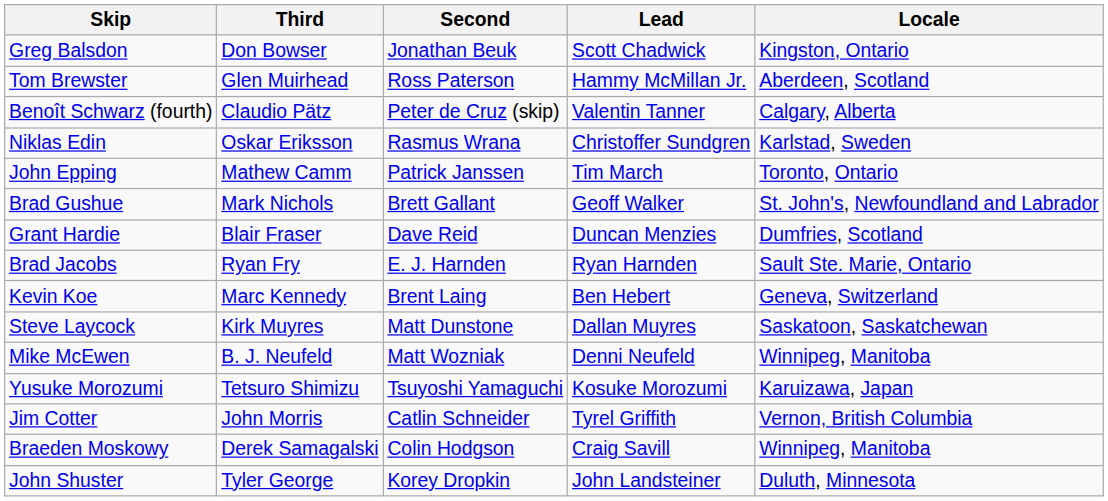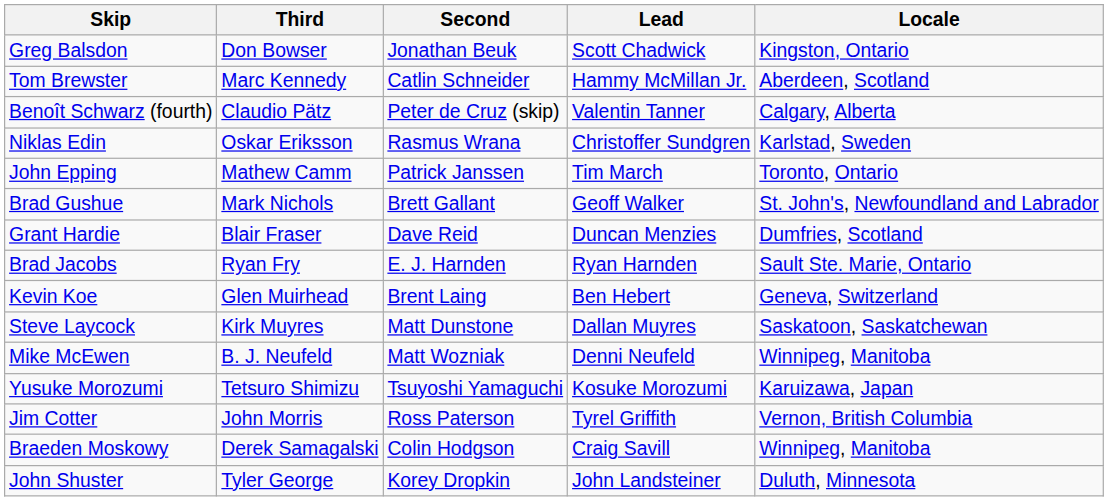 <table class=wikitable>
 <tr>
 <th>Skip</th>
 <th>Third</th>
 <th>Second</th>
 <th>Lead</th>
 <th>Locale</th>
 </tr>
 <tr>
 <td><a href='#'>Greg Balsdon</a></td>
 <td><a href='#'>Don Bowser</a></td>
 <td><a href='#'>Jonathan Beuk</a></td>
 <td><a href='#'>Scott Chadwick</a></td>
 <td> <a href='#'>Kingston, Ontario</a></td>
 </tr>
 <tr>
 <td><a href='#'>Tom Brewster</a></td>
-<td><a href='#'>Glen Muirhead</a></td>
-<td><a href='#'>Ross Paterson</a></td>
+<td><a href='#'>Marc Kennedy</a></td>
+<td><a href='#'>Catlin Schneider</a></td>
 <td><a href='#'>Hammy McMillan Jr.</a></td>
 <td> <a href='#'>Aberdeen</a>, <a href='#'>Scotland</a></td>
 </tr>
 <tr>
 <td><a href='#'>Benoît Schwarz</a> (fourth)</td>
 <td><a href='#'>Claudio Pätz</a></td>
 <td><a href='#'>Peter de Cruz</a> (skip)</td>
 <td><a href='#'>Valentin Tanner</a></td>
 <td> <a href='#'>Calgary</a>, <a href='#'>Alberta</a></td>
 </tr>
 <tr>
 <td><a href='#'>Niklas Edin</a></td>
 <td><a href='#'>Oskar Eriksson</a></td>
 <td><a href='#'>Rasmus Wrana</a></td>
 <td><a href='#'>Christoffer Sundgren</a></td>
 <td> <a href='#'>Karlstad</a>, <a href='#'>Sweden</a></td>
 </tr>
 <tr>
 <td><a href='#'>John Epping</a></td>
 <td><a href='#'>Mathew Camm</a></td>
 <td><a href='#'>Patrick Janssen</a></td>
 <td><a href='#'>Tim March</a></td>
 <td> <a href='#'>Toronto</a>, <a href='#'>Ontario</a></td>
 </tr>
 <tr>
 <td><a href='#'>Brad Gushue</a></td>
 <td><a href='#'>Mark Nichols</a></td>
 <td><a href='#'>Brett Gallant</a></td>
 <td><a href='#'>Geoff Walker</a></td>
 <td> <a href='#'>St. John's</a>, <a href='#'>Newfoundland and Labrador</a></td>
 </tr>
 <tr>
 <td><a href='#'>Grant Hardie</a></td>
 <td><a href='#'>Blair Fraser</a></td>
 <td><a href='#'>Dave Reid</a></td>
 <td><a href='#'>Duncan Menzies</a></td>
 <td> <a href='#'>Dumfries</a>, <a href='#'>Scotland</a></td>
 </tr>
 <tr>
 <td><a href='#'>Brad Jacobs</a></td>
 <td><a href='#'>Ryan Fry</a></td>
 <td><a href='#'>E. J. Harnden</a></td>
 <td><a href='#'>Ryan Harnden</a></td>
 <td> <a href='#'>Sault Ste. Marie, Ontario</a></td>
 </tr>
 <tr>
 <td><a href='#'>Kevin Koe</a></td>
-<td><a href='#'>Marc Kennedy</a></td>
+<td><a href='#'>Glen Muirhead</a></td>
 <td><a href='#'>Brent Laing</a></td>
 <td><a href='#'>Ben Hebert</a></td>
 <td> <a href='#'>Geneva</a>, <a href='#'>Switzerland</a></td>
 </tr>
 <tr>
 <td><a href='#'>Steve Laycock</a></td>
 <td><a href='#'>Kirk Muyres</a></td>
 <td><a href='#'>Matt Dunstone</a></td>
 <td><a href='#'>Dallan Muyres</a></td>
 <td> <a href='#'>Saskatoon</a>, <a href='#'>Saskatchewan</a></td>
 </tr>
 <tr>
 <td><a href='#'>Mike McEwen</a></td>
 <td><a href='#'>B. J. Neufeld</a></td>
 <td><a href='#'>Matt Wozniak</a></td>
 <td><a href='#'>Denni Neufeld</a></td>
 <td> <a href='#'>Winnipeg</a>, <a href='#'>Manitoba</a></td>
 </tr>
 <tr>
 <td><a href='#'>Yusuke Morozumi</a></td>
 <td><a href='#'>Tetsuro Shimizu</a></td>
 <td><a href='#'>Tsuyoshi Yamaguchi</a></td>
 <td><a href='#'>Kosuke Morozumi</a></td>
 <td> <a href='#'>Karuizawa</a>, <a href='#'>Japan</a></td>
 </tr>
 <tr>
 <td><a href='#'>Jim Cotter</a></td>
 <td><a href='#'>John Morris</a></td>
-<td><a href='#'>Catlin Schneider</a></td>
+<td><a href='#'>Ross Paterson</a></td>
 <td><a href='#'>Tyrel Griffith</a></td>
 <td> <a href='#'>Vernon, British Columbia</a></td>
 </tr>
 <tr>
 <td><a href='#'>Braeden Moskowy</a></td>
 <td><a href='#'>Derek Samagalski</a></td>
 <td><a href='#'>Colin Hodgson</a></td>
 <td><a href='#'>Craig Savill</a></td>
 <td> <a href='#'>Winnipeg</a>, <a href='#'>Manitoba</a></td>
 </tr>
 <tr>
 <td><a href='#'>John Shuster</a></td>
 <td><a href='#'>Tyler George</a></td>
 <td><a href='#'>Korey Dropkin</a></td>
 <td><a href='#'>John Landsteiner</a></td>
 <td> <a href='#'>Duluth</a>, <a href='#'>Minnesota</a></td>
 </tr>
 </table>
